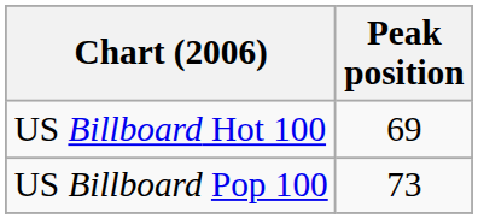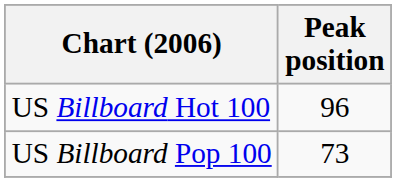 <table class="wikitable sortable">
 <tr>
 <th style="text-align:center;">Chart (2006)</th>
 <th style="text-align:center;">Peak<br>position</th>
 </tr>
 <tr>
 <td align="left">US <a href='#'><em>Billboard</em> Hot 100</a></td>
-<td style="text-align:center;">69</td>
+<td style="text-align:center;">96</td>
 </tr>
 <tr>
 <td align="left">US <em>Billboard</em> <a href='#'>Pop 100</a></td>
 <td style="text-align:center;">73</td>
 </tr>
 </table>
